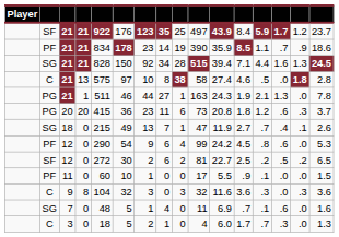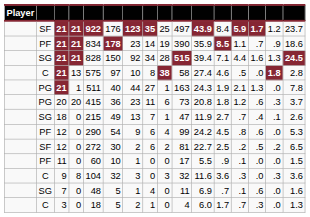 <table class="wikitable sortable" style="font-size: 95%; text-align:right;">
 <tr>
 <th style="background:#010101; color:#FFFFFF; border-top:#862633 3px solid; border-bottom:#862633 3px solid;">Player</th>
 <th style="background:#010101; color:#FFFFFF; border-top:#862633 3px solid; border-bottom:#862633 3px solid;"></th>
 <th style="background:#010101; color:#FFFFFF; border-top:#862633 3px solid; border-bottom:#862633 3px solid;"></th>
 <th style="background:#010101; color:#FFFFFF; border-top:#862633 3px solid; border-bottom:#862633 3px solid;"></th>
 <th style="background:#010101; color:#FFFFFF; border-top:#862633 3px solid; border-bottom:#862633 3px solid;"></th>
 <th style="background:#010101; color:#FFFFFF; border-top:#862633 3px solid; border-bottom:#862633 3px solid;"></th>
 <th style="background:#010101; color:#FFFFFF; border-top:#862633 3px solid; border-bottom:#862633 3px solid;"></th>
 <th style="background:#010101; color:#FFFFFF; border-top:#862633 3px solid; border-bottom:#862633 3px solid;"></th>
 <th style="background:#010101; color:#FFFFFF; border-top:#862633 3px solid; border-bottom:#862633 3px solid;"></th>
 <th style="background:#010101; color:#FFFFFF; border-top:#862633 3px solid; border-bottom:#862633 3px solid;"></th>
 <th style="background:#010101; color:#FFFFFF; border-top:#862633 3px solid; border-bottom:#862633 3px solid;"></th>
 <th style="background:#010101; color:#FFFFFF; border-top:#862633 3px solid; border-bottom:#862633 3px solid;"></th>
 <th style="background:#010101; color:#FFFFFF; border-top:#862633 3px solid; border-bottom:#862633 3px solid;"></th>
 <th style="background:#010101; color:#FFFFFF; border-top:#862633 3px solid; border-bottom:#862633 3px solid;"></th>
 <th style="background:#010101; color:#FFFFFF; border-top:#862633 3px solid; border-bottom:#862633 3px solid;"></th>
 <th style="background:#010101; color:#FFFFFF; border-top:#862633 3px solid; border-bottom:#862633 3px solid;"></th>
 </tr>
 <tr>
 <td style="text-align:left;"></td>
 <td style="text-align:center;">SF</td>
 <td style="background:#862633; color:#FFFFFF;"><strong>21</strong></td>
 <td style="background:#862633; color:#FFFFFF;"><strong>21</strong></td>
 <td style="background:#862633; color:#FFFFFF;"><strong>922</strong></td>
 <td>176</td>
 <td style="background:#862633; color:#FFFFFF;"><strong>123</strong></td>
 <td style="background:#862633; color:#FFFFFF;"><strong>35</strong></td>
 <td>25</td>
 <td>497</td>
 <td style="background:#862633; color:#FFFFFF;"><strong>43.9</strong></td>
 <td>8.4</td>
 <td style="background:#862633; color:#FFFFFF;"><strong>5.9</strong></td>
 <td style="background:#862633; color:#FFFFFF;"><strong>1.7</strong></td>
 <td>1.2</td>
 <td>23.7</td>
 </tr>
 <tr>
 <td style="text-align:left;"></td>
 <td style="text-align:center;">PF</td>
 <td style="background:#862633; color:#FFFFFF;"><strong>21</strong></td>
 <td style="background:#862633; color:#FFFFFF;"><strong>21</strong></td>
 <td>834</td>
 <td style="background:#862633; color:#FFFFFF;"><strong>178</strong></td>
 <td>23</td>
 <td>14</td>
 <td>19</td>
 <td>390</td>
 <td>35.9</td>
 <td style="background:#862633; color:#FFFFFF;"><strong>8.5</strong></td>
 <td>1.1</td>
 <td>.7</td>
 <td>.9</td>
 <td>18.6</td>
 </tr>
 <tr>
 <td style="text-align:left;"></td>
 <td style="text-align:center;">SG</td>
 <td style="background:#862633; color:#FFFFFF;"><strong>21</strong></td>
 <td style="background:#862633; color:#FFFFFF;"><strong>21</strong></td>
 <td>828</td>
 <td>150</td>
 <td>92</td>
 <td>34</td>
 <td>28</td>
 <td style="background:#862633; color:#FFFFFF;"><strong>515</strong></td>
 <td>39.4</td>
 <td>7.1</td>
 <td>4.4</td>
 <td>1.6</td>
 <td>1.3</td>
 <td style="background:#862633; color:#FFFFFF;"><strong>24.5</strong></td>
 </tr>
 <tr>
 <td style="text-align:left;"></td>
 <td style="text-align:center;">C</td>
 <td style="background:#862633; color:#FFFFFF;"><strong>21</strong></td>
 <td>13</td>
 <td>575</td>
 <td>97</td>
 <td>10</td>
 <td>8</td>
 <td style="background:#862633; color:#FFFFFF;"><strong>38</strong></td>
 <td>58</td>
 <td>27.4</td>
 <td>4.6</td>
 <td>.5</td>
 <td>.0</td>
 <td style="background:#862633; color:#FFFFFF;"><strong>1.8</strong></td>
 <td>2.8</td>
 </tr>
 <tr>
 <td style="text-align:left;"></td>
 <td style="text-align:center;">PG</td>
 <td style="background:#862633; color:#FFFFFF;"><strong>21</strong></td>
 <td>1</td>
 <td>511</td>
-<td>46</td>
+<td>40</td>
 <td>44</td>
 <td>27</td>
 <td>1</td>
 <td>163</td>
 <td>24.3</td>
 <td>1.9</td>
 <td>2.1</td>
 <td>1.3</td>
 <td>.0</td>
 <td>7.8</td>
 </tr>
 <tr>
 <td style="text-align:left;"></td>
 <td style="text-align:center;">PG</td>
 <td>20</td>
 <td>20</td>
 <td>415</td>
 <td>36</td>
 <td>23</td>
 <td>11</td>
 <td>6</td>
 <td>73</td>
 <td>20.8</td>
 <td>1.8</td>
 <td>1.2</td>
 <td>.6</td>
 <td>.3</td>
 <td>3.7</td>
 </tr>
 <tr>
 <td style="text-align:left;"></td>
 <td style="text-align:center;">SG</td>
 <td>18</td>
 <td>0</td>
 <td>215</td>
 <td>49</td>
 <td>13</td>
 <td>7</td>
 <td>1</td>
 <td>47</td>
 <td>11.9</td>
 <td>2.7</td>
 <td>.7</td>
 <td>.4</td>
 <td>.1</td>
 <td>2.6</td>
 </tr>
 <tr>
 <td style="text-align:left;"></td>
 <td style="text-align:center;">PF</td>
 <td>12</td>
 <td>0</td>
 <td>290</td>
 <td>54</td>
 <td>9</td>
 <td>6</td>
 <td>4</td>
 <td>99</td>
 <td>24.2</td>
 <td>4.5</td>
 <td>.8</td>
 <td>.6</td>
 <td>.0</td>
 <td>5.3</td>
 </tr>
 <tr>
 <td style="text-align:left;"></td>
 <td style="text-align:center;">SF</td>
 <td>12</td>
 <td>0</td>
 <td>272</td>
 <td>30</td>
 <td>2</td>
 <td>6</td>
 <td>2</td>
 <td>81</td>
 <td>22.7</td>
 <td>2.5</td>
 <td>.2</td>
 <td>.5</td>
 <td>.2</td>
 <td>6.5</td>
 </tr>
 <tr>
 <td style="text-align:left;"></td>
 <td style="text-align:center;">PF</td>
 <td>11</td>
 <td>0</td>
 <td>60</td>
 <td>10</td>
 <td>1</td>
 <td>0</td>
 <td>0</td>
 <td>17</td>
 <td>5.5</td>
 <td>.9</td>
 <td>.1</td>
 <td>.0</td>
 <td>.0</td>
 <td>1.5</td>
 </tr>
 <tr>
 <td style="text-align:left;"></td>
 <td style="text-align:center;">C</td>
 <td>9</td>
 <td>8</td>
 <td>104</td>
 <td>32</td>
 <td>3</td>
 <td>0</td>
 <td>3</td>
 <td>32</td>
 <td>11.6</td>
 <td>3.6</td>
 <td>.3</td>
 <td>.0</td>
 <td>.3</td>
 <td>3.6</td>
 </tr>
 <tr>
 <td style="text-align:left;"></td>
 <td style="text-align:center;">SG</td>
 <td>7</td>
 <td>0</td>
 <td>48</td>
 <td>5</td>
 <td>1</td>
 <td>4</td>
 <td>0</td>
 <td>11</td>
 <td>6.9</td>
 <td>.7</td>
 <td>.1</td>
 <td>.6</td>
 <td>.0</td>
 <td>1.6</td>
 </tr>
 <tr>
 <td style="text-align:left;"></td>
 <td style="text-align:center;">C</td>
 <td>3</td>
 <td>0</td>
 <td>18</td>
 <td>5</td>
 <td>2</td>
 <td>1</td>
 <td>0</td>
 <td>4</td>
 <td>6.0</td>
 <td>1.7</td>
 <td>.7</td>
 <td>.3</td>
 <td>.0</td>
 <td>1.3</td>
 </tr>
 </table>
